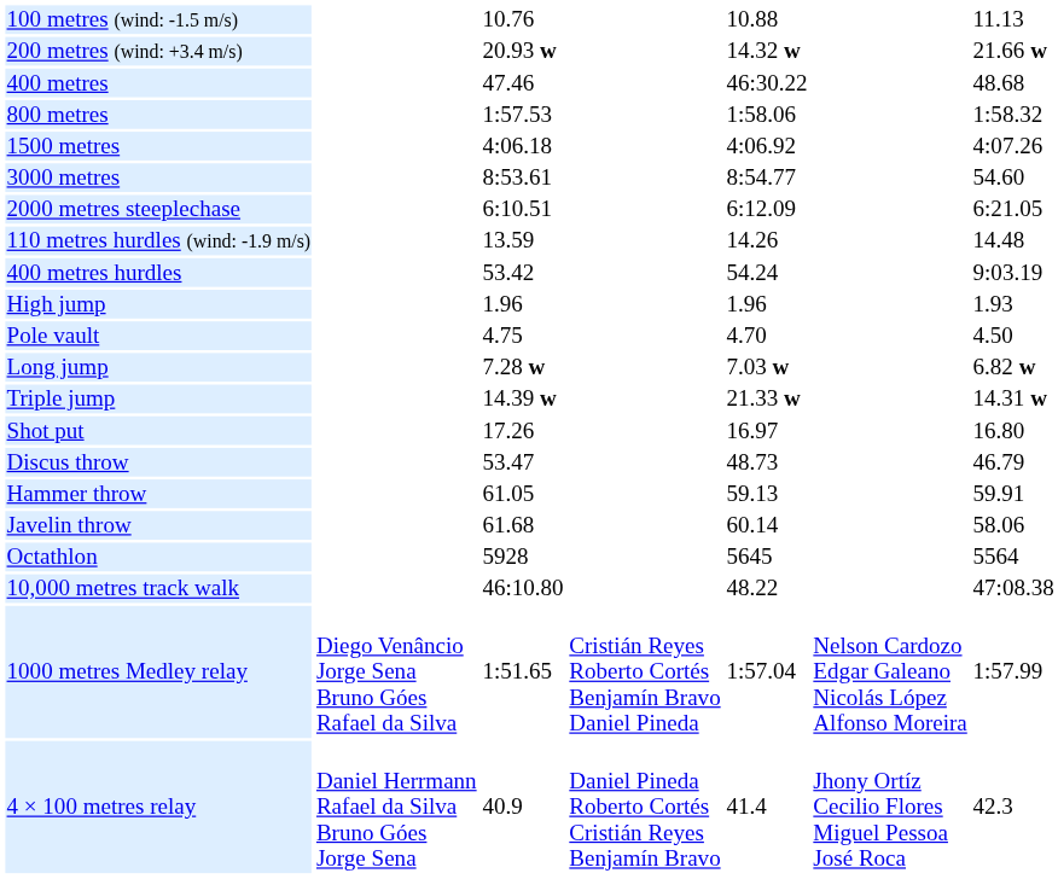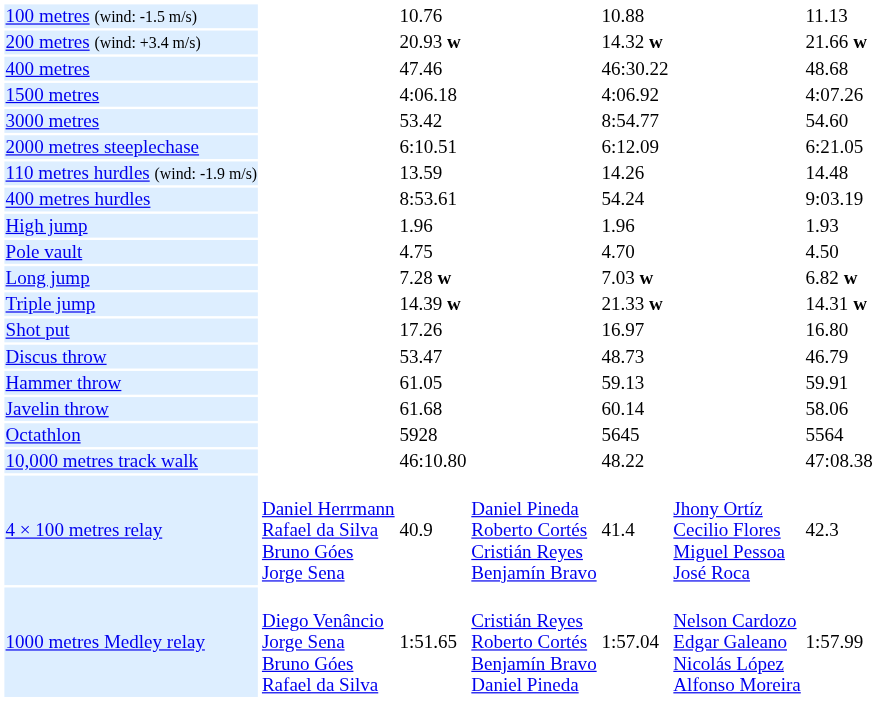 <table>
 <tr>
 <td bgcolor = DDEEFF><a href='#'>100 metres</a> <small>(wind: -1.5 m/s)</small></td>
 <td></td>
 <td>10.76</td>
 <td></td>
 <td>10.88</td>
 <td></td>
 <td>11.13</td>
 </tr>
 <tr>
 <td bgcolor = DDEEFF><a href='#'>200 metres</a> <small>(wind: +3.4 m/s)</small></td>
 <td></td>
 <td>20.93 <strong>w</strong></td>
 <td></td>
 <td>14.32 <strong>w</strong></td>
 <td></td>
 <td>21.66 <strong>w</strong></td>
 </tr>
 <tr>
 <td bgcolor = DDEEFF><a href='#'>400 metres</a></td>
 <td></td>
 <td>47.46</td>
 <td></td>
 <td>46:30.22</td>
 <td></td>
 <td>48.68</td>
 </tr>
 <tr>
-<td bgcolor = DDEEFF><a href='#'>800 metres</a></td>
-<td></td>
-<td>1:57.53</td>
-<td></td>
-<td>1:58.06</td>
-<td></td>
-<td>1:58.32</td>
-</tr>
-<tr>
 <td bgcolor = DDEEFF><a href='#'>1500 metres</a></td>
 <td></td>
 <td>4:06.18</td>
 <td></td>
 <td>4:06.92</td>
 <td></td>
 <td>4:07.26</td>
 </tr>
 <tr>
 <td bgcolor = DDEEFF><a href='#'>3000 metres</a></td>
 <td></td>
-<td>8:53.61</td>
+<td>53.42</td>
 <td></td>
 <td>8:54.77</td>
 <td></td>
 <td>54.60</td>
 </tr>
 <tr>
 <td bgcolor = DDEEFF><a href='#'>2000 metres steeplechase</a></td>
 <td></td>
 <td>6:10.51</td>
 <td></td>
 <td>6:12.09</td>
 <td></td>
 <td>6:21.05</td>
 </tr>
 <tr>
 <td bgcolor = DDEEFF><a href='#'>110 metres hurdles</a> <small>(wind: -1.9 m/s)</small></td>
 <td></td>
 <td>13.59</td>
 <td></td>
 <td>14.26</td>
 <td></td>
 <td>14.48</td>
 </tr>
 <tr>
 <td bgcolor = DDEEFF><a href='#'>400 metres hurdles</a></td>
 <td></td>
-<td>53.42</td>
+<td>8:53.61</td>
 <td></td>
 <td>54.24</td>
 <td></td>
 <td>9:03.19</td>
 </tr>
 <tr>
 <td bgcolor = DDEEFF><a href='#'>High jump</a></td>
 <td></td>
 <td>1.96</td>
 <td></td>
 <td>1.96</td>
 <td></td>
 <td>1.93</td>
 </tr>
 <tr>
 <td bgcolor = DDEEFF><a href='#'>Pole vault</a></td>
 <td></td>
 <td>4.75</td>
 <td></td>
 <td>4.70</td>
 <td></td>
 <td>4.50</td>
 </tr>
 <tr>
 <td bgcolor = DDEEFF><a href='#'>Long jump</a></td>
 <td></td>
 <td>7.28  <strong>w</strong></td>
 <td></td>
 <td>7.03 <strong>w</strong></td>
 <td></td>
 <td>6.82 <strong>w</strong></td>
 </tr>
 <tr>
 <td bgcolor = DDEEFF><a href='#'>Triple jump</a></td>
 <td></td>
 <td>14.39 <strong>w</strong></td>
 <td></td>
 <td>21.33 <strong>w</strong></td>
 <td></td>
 <td>14.31 <strong>w</strong></td>
 </tr>
 <tr>
 <td bgcolor = DDEEFF><a href='#'>Shot put</a></td>
 <td></td>
 <td>17.26</td>
 <td></td>
 <td>16.97</td>
 <td></td>
 <td>16.80</td>
 </tr>
 <tr>
 <td bgcolor = DDEEFF><a href='#'>Discus throw</a></td>
 <td></td>
 <td>53.47</td>
 <td></td>
 <td>48.73</td>
 <td></td>
 <td>46.79</td>
 </tr>
 <tr>
 <td bgcolor = DDEEFF><a href='#'>Hammer throw</a></td>
 <td></td>
 <td>61.05</td>
 <td></td>
 <td>59.13</td>
 <td></td>
 <td>59.91</td>
 </tr>
 <tr>
 <td bgcolor = DDEEFF><a href='#'>Javelin throw</a></td>
 <td></td>
 <td>61.68</td>
 <td></td>
 <td>60.14</td>
 <td></td>
 <td>58.06</td>
 </tr>
 <tr>
 <td bgcolor = DDEEFF><a href='#'>Octathlon</a></td>
 <td></td>
 <td>5928</td>
 <td></td>
 <td>5645</td>
 <td></td>
 <td>5564</td>
 </tr>
 <tr>
 <td bgcolor = DDEEFF><a href='#'>10,000 metres track walk</a></td>
 <td></td>
 <td>46:10.80</td>
 <td></td>
 <td>48.22</td>
 <td></td>
 <td>47:08.38</td>
 </tr>
 <tr>
+<td bgcolor = DDEEFF><a href='#'>4 × 100 metres relay</a></td>
+<td> <br> <a href='#'>Daniel Herrmann</a> <br> <a href='#'>Rafael da Silva</a> <br> <a href='#'>Bruno Góes</a> <br> <a href='#'>Jorge Sena</a></td>
+<td>40.9</td>
+<td> <br> <a href='#'>Daniel Pineda</a> <br> <a href='#'>Roberto Cortés</a> <br> <a href='#'>Cristián Reyes</a> <br> <a href='#'>Benjamín Bravo</a></td>
+<td>41.4</td>
+<td> <br> <a href='#'>Jhony Ortíz</a> <br> <a href='#'>Cecilio Flores</a> <br> <a href='#'>Miguel Pessoa</a> <br> <a href='#'>José Roca</a></td>
+<td>42.3</td>
+</tr>
+<tr>
 <td bgcolor = DDEEFF><a href='#'>1000 metres Medley relay</a></td>
 <td> <br> <a href='#'>Diego Venâncio</a> <br> <a href='#'>Jorge Sena</a> <br> <a href='#'>Bruno Góes</a> <br> <a href='#'>Rafael da Silva</a></td>
 <td>1:51.65</td>
 <td> <br> <a href='#'>Cristián Reyes</a> <br> <a href='#'>Roberto Cortés</a> <br> <a href='#'>Benjamín Bravo</a> <br> <a href='#'>Daniel Pineda</a></td>
 <td>1:57.04</td>
 <td> <br> <a href='#'>Nelson Cardozo</a> <br> <a href='#'>Edgar Galeano</a> <br> <a href='#'>Nicolás López</a> <br> <a href='#'>Alfonso Moreira</a></td>
 <td>1:57.99</td>
 </tr>
-<tr>
-<td bgcolor = DDEEFF><a href='#'>4 × 100 metres relay</a></td>
-<td> <br> <a href='#'>Daniel Herrmann</a> <br> <a href='#'>Rafael da Silva</a> <br> <a href='#'>Bruno Góes</a> <br> <a href='#'>Jorge Sena</a></td>
-<td>40.9</td>
-<td> <br> <a href='#'>Daniel Pineda</a> <br> <a href='#'>Roberto Cortés</a> <br> <a href='#'>Cristián Reyes</a> <br> <a href='#'>Benjamín Bravo</a></td>
-<td>41.4</td>
-<td> <br> <a href='#'>Jhony Ortíz</a> <br> <a href='#'>Cecilio Flores</a> <br> <a href='#'>Miguel Pessoa</a> <br> <a href='#'>José Roca</a></td>
-<td>42.3</td>
-</tr>
 </table>
